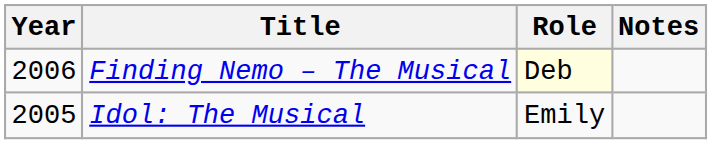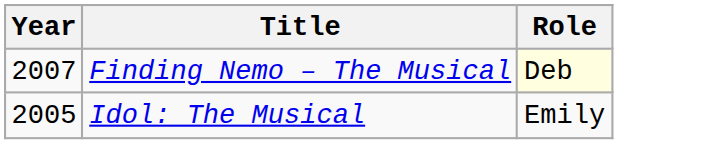 <table class="wikitable sortable">
 <tr>
 <th>Year</th>
 <th>Title</th>
 <th>Role</th>
-<th class="unsortable">Notes</th>
 </tr>
 <tr>
-<td>2006</td>
+<td>2007</td>
 <td><em><a href='#'>Finding Nemo – The Musical</a></em></td>
 <td style="background: lightyellow;">Deb</td>
-<td></td>
 </tr>
 <tr>
 <td>2005</td>
 <td><em><a href='#'>Idol: The Musical</a></em></td>
 <td>Emily</td>
-<td></td>
 </tr>
 </table>
